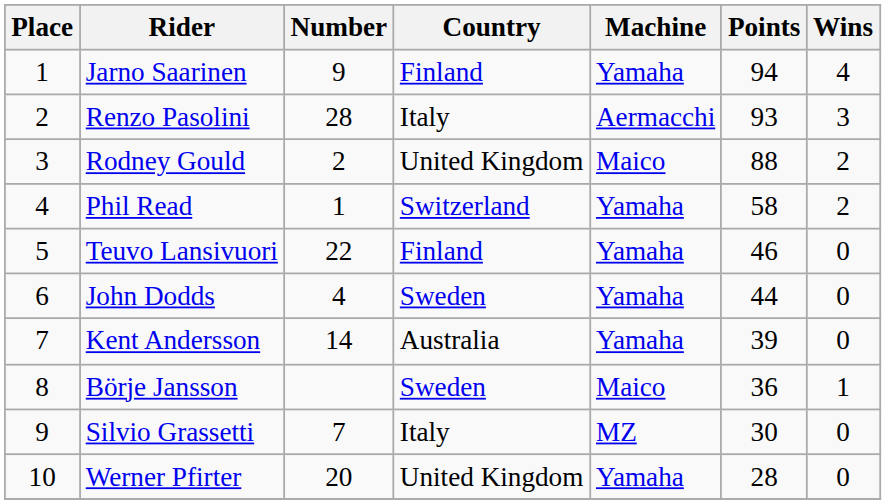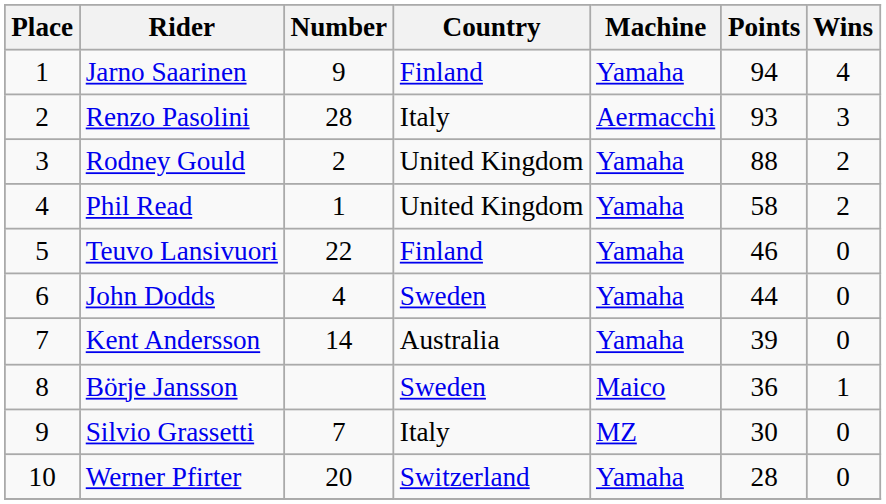 <table class="wikitable" style="font-size: 95%;">
 <tr>
 <th>Place</th>
 <th>Rider</th>
 <th>Number</th>
 <th>Country</th>
 <th>Machine</th>
 <th>Points</th>
 <th>Wins</th>
 </tr>
 <tr>
 <td align=center>1</td>
 <td> <a href='#'>Jarno Saarinen</a></td>
 <td align=center>9</td>
 <td><a href='#'>Finland</a></td>
 <td><a href='#'>Yamaha</a></td>
 <td align=center>94</td>
 <td align=center>4</td>
 </tr>
 <tr>
 <td align=center>2</td>
 <td> <a href='#'>Renzo Pasolini</a></td>
 <td align=center>28</td>
 <td>Italy</td>
 <td><a href='#'>Aermacchi</a></td>
 <td align=center>93</td>
 <td align=center>3</td>
 </tr>
 <tr>
 <td align=center>3</td>
 <td> <a href='#'>Rodney Gould</a></td>
 <td align=center>2</td>
 <td>United Kingdom</td>
-<td><a href='#'>Maico</a></td>
+<td><a href='#'>Yamaha</a></td>
 <td align=center>88</td>
 <td align=center>2</td>
 </tr>
 <tr>
 <td align=center>4</td>
 <td> <a href='#'>Phil Read</a></td>
 <td align=center>1</td>
-<td><a href='#'>Switzerland</a></td>
+<td>United Kingdom</td>
 <td><a href='#'>Yamaha</a></td>
 <td align=center>58</td>
 <td align=center>2</td>
 </tr>
 <tr>
 <td align=center>5</td>
 <td> <a href='#'>Teuvo Lansivuori</a></td>
 <td align=center>22</td>
 <td><a href='#'>Finland</a></td>
 <td><a href='#'>Yamaha</a></td>
 <td align=center>46</td>
 <td align=center>0</td>
 </tr>
 <tr>
 <td align=center>6</td>
 <td> <a href='#'>John Dodds</a></td>
 <td align=center>4</td>
 <td><a href='#'>Sweden</a></td>
 <td><a href='#'>Yamaha</a></td>
 <td align=center>44</td>
 <td align=center>0</td>
 </tr>
 <tr>
 <td align=center>7</td>
 <td> <a href='#'>Kent Andersson</a></td>
 <td align=center>14</td>
 <td>Australia</td>
 <td><a href='#'>Yamaha</a></td>
 <td align=center>39</td>
 <td align=center>0</td>
 </tr>
 <tr>
 <td align=center>8</td>
 <td> <a href='#'>Börje Jansson</a></td>
 <td></td>
 <td><a href='#'>Sweden</a></td>
 <td><a href='#'>Maico</a></td>
 <td align=center>36</td>
 <td align=center>1</td>
 </tr>
 <tr>
 <td align=center>9</td>
 <td> <a href='#'>Silvio Grassetti</a></td>
 <td align=center>7</td>
 <td>Italy</td>
 <td><a href='#'>MZ</a></td>
 <td align=center>30</td>
 <td align=center>0</td>
 </tr>
 <tr>
 <td align=center>10</td>
 <td> <a href='#'>Werner Pfirter</a></td>
 <td align=center>20</td>
-<td>United Kingdom</td>
+<td><a href='#'>Switzerland</a></td>
 <td><a href='#'>Yamaha</a></td>
 <td align=center>28</td>
 <td align=center>0</td>
 </tr>
 <tr>
 </tr>
 </table>
